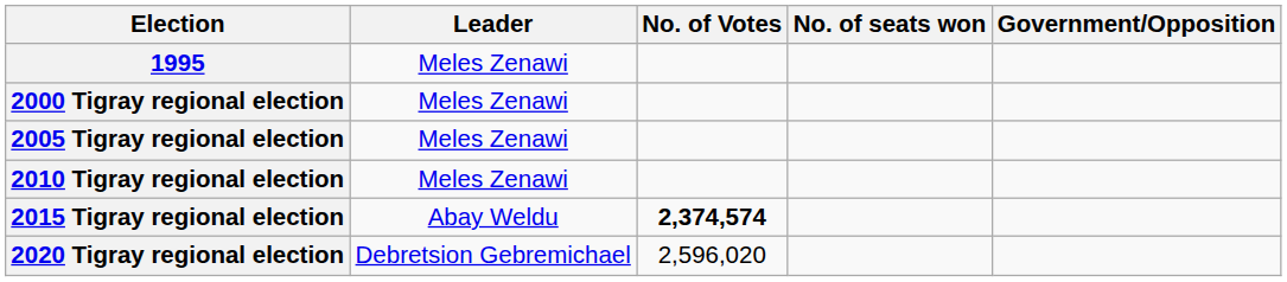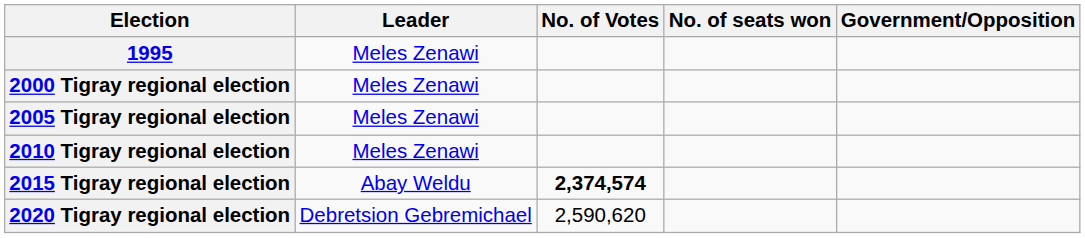 <table class="wikitable sortable">
 <tr>
 <th>Election</th>
 <th>Leader</th>
 <th>No. of Votes</th>
 <th>No. of seats won</th>
 <th>Government/Opposition</th>
 </tr>
 <tr style="text-align:center;">
 <th><a href='#'>1995</a></th>
 <td><a href='#'>Meles Zenawi</a></td>
 <td></td>
 <td></td>
 <td></td>
 </tr>
 <tr style="text-align:center;">
 <th><a href='#'>2000</a> Tigray regional election</th>
 <td><a href='#'>Meles Zenawi</a></td>
 <td></td>
 <td></td>
 <td></td>
 </tr>
 <tr style="text-align:center;">
 <th><a href='#'>2005</a> Tigray regional election</th>
 <td><a href='#'>Meles Zenawi</a></td>
 <td></td>
 <td></td>
 <td></td>
 </tr>
 <tr style="text-align:center;">
 <th><a href='#'>2010</a> Tigray regional election</th>
 <td><a href='#'>Meles Zenawi</a></td>
 <td></td>
 <td></td>
 <td></td>
 </tr>
 <tr style="text-align:center;">
 <th><a href='#'>2015</a> Tigray regional election</th>
 <td><a href='#'>Abay Weldu</a></td>
 <td><strong>2,374,574</strong></td>
 <td></td>
 <td></td>
 </tr>
 <tr style="text-align:center;">
 <th><a href='#'>2020</a> Tigray regional election</th>
 <td><a href='#'>Debretsion Gebremichael</a></td>
-<td>2,596,020</td>
+<td>2,590,620</td>
 <td></td>
 <td></td>
 </tr>
 </table>
